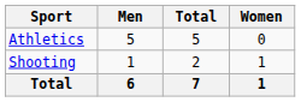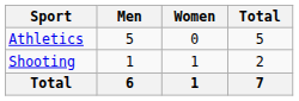 <table class="wikitable sortable" style="text-align:center;">
 <tr>
 <th width=80>Sport</th>
 <th width=55>Men</th>
+<th width=55>Women</th>
 <th width=55>Total</th>
-<th width=55>Women</th>
 </tr>
 <tr>
 <td align=left><a href='#'>Athletics</a></td>
 <td>5</td>
+<td>0</td>
 <td>5</td>
-<td>0</td>
 </tr>
 <tr>
 <td align=left><a href='#'>Shooting</a></td>
 <td>1</td>
+<td>1</td>
 <td>2</td>
-<td>1</td>
 </tr>
 <tr>
 <th>Total</th>
 <th>6</th>
+<th>1</th>
 <th>7</th>
-<th>1</th>
 </tr>
 </table>
